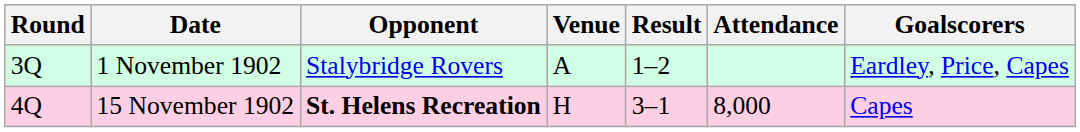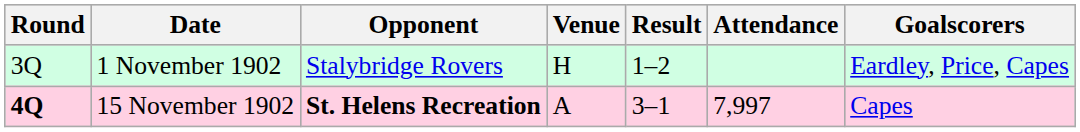 <table class="wikitable">
 <tr>
 <th>Round</th>
 <th>Date</th>
 <th>Opponent</th>
 <th>Venue</th>
 <th>Result</th>
 <th>Attendance</th>
 <th>Goalscorers</th>
 </tr>
 <tr style="background-color: #d0ffe3;">
 <td>3Q</td>
 <td>1 November 1902</td>
 <td><a href='#'>Stalybridge Rovers</a></td>
-<td>A</td>
+<td>H</td>
 <td>1–2</td>
 <td></td>
 <td><a href='#'>Eardley</a>, <a href='#'>Price</a>, <a href='#'>Capes</a></td>
 </tr>
 <tr style="background-color: #ffd0e3;">
-<td>4Q</td>
+<td><strong>4Q</strong></td>
 <td>15 November 1902</td>
 <td><strong>St. Helens Recreation</strong></td>
-<td>H</td>
+<td>A</td>
 <td>3–1</td>
-<td>8,000</td>
+<td>7,997</td>
 <td><a href='#'>Capes</a></td>
 </tr>
 </table>
